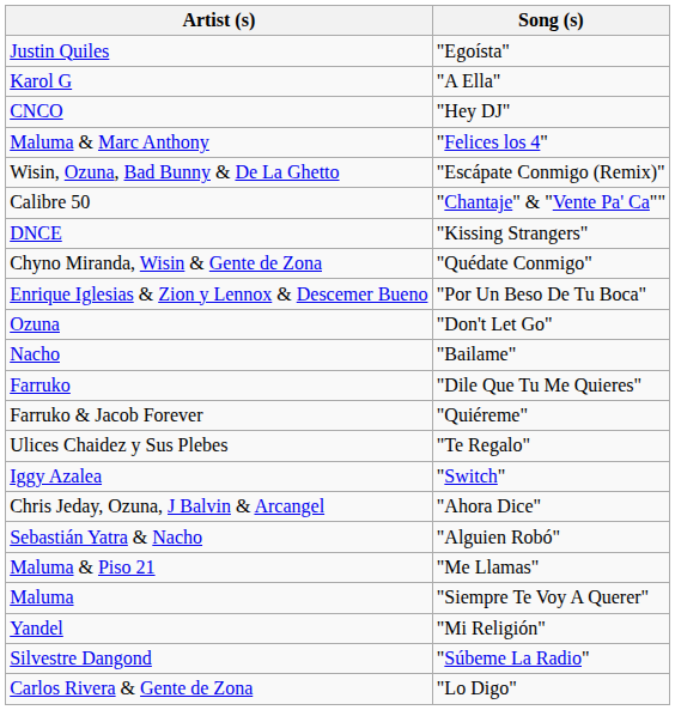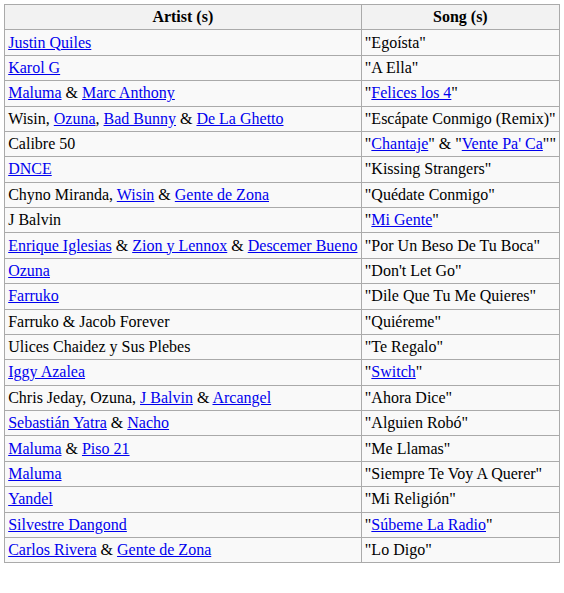 <table class="wikitable">
 <tr>
 <th>Artist (s)</th>
 <th>Song (s)</th>
 </tr>
 <tr>
 <td><a href='#'>Justin Quiles</a></td>
 <td>"Egoísta"</td>
 </tr>
 <tr>
 <td><a href='#'>Karol G</a></td>
 <td>"A Ella"</td>
-</tr>
-<tr>
-<td><a href='#'>CNCO</a></td>
-<td>"Hey DJ"</td>
 </tr>
 <tr>
 <td><a href='#'>Maluma</a> & <a href='#'>Marc Anthony</a></td>
 <td>"<a href='#'>Felices los 4</a>"</td>
 </tr>
 <tr>
 <td>Wisin, <a href='#'>Ozuna</a>, <a href='#'>Bad Bunny</a> & <a href='#'>De La Ghetto</a></td>
 <td>"Escápate Conmigo (Remix)"</td>
 </tr>
 <tr>
 <td>Calibre 50</td>
 <td>"<a href='#'>Chantaje</a>" & "<a href='#'>Vente Pa' Ca</a>""</td>
 </tr>
 <tr>
 <td><a href='#'>DNCE</a></td>
 <td>"Kissing Strangers"</td>
 </tr>
 <tr>
 <td>Chyno Miranda, <a href='#'>Wisin</a> & <a href='#'>Gente de Zona</a></td>
 <td>"Quédate Conmigo"</td>
 </tr>
 <tr>
+<td>J Balvin</td>
+<td>"<a href='#'>Mi Gente</a>"</td>
+</tr>
+<tr>
 <td><a href='#'>Enrique Iglesias</a> & <a href='#'>Zion y Lennox</a> & <a href='#'>Descemer Bueno</a></td>
 <td>"Por Un Beso De Tu Boca"</td>
 </tr>
 <tr>
 <td><a href='#'>Ozuna</a></td>
 <td>"Don't Let Go"</td>
-</tr>
-<tr>
-<td><a href='#'>Nacho</a></td>
-<td>"Bailame"</td>
 </tr>
 <tr>
 <td><a href='#'>Farruko</a></td>
 <td>"Dile Que Tu Me Quieres"</td>
 </tr>
 <tr>
 <td>Farruko & Jacob Forever</td>
 <td>"Quiéreme"</td>
 </tr>
 <tr>
 <td>Ulices Chaidez y Sus Plebes</td>
 <td>"Te Regalo"</td>
 </tr>
 <tr>
 <td><a href='#'>Iggy Azalea</a></td>
 <td>"<a href='#'>Switch</a>"</td>
 </tr>
 <tr>
 <td>Chris Jeday, Ozuna, <a href='#'>J Balvin</a> & <a href='#'>Arcangel</a></td>
 <td>"Ahora Dice"</td>
 </tr>
 <tr>
 <td><a href='#'>Sebastián Yatra</a> & <a href='#'>Nacho</a></td>
 <td>"Alguien Robó"</td>
 </tr>
 <tr>
 <td><a href='#'>Maluma</a> & <a href='#'>Piso 21</a></td>
 <td>"Me Llamas"</td>
 </tr>
 <tr>
 <td><a href='#'>Maluma</a></td>
 <td>"Siempre Te Voy A Querer"</td>
 </tr>
 <tr>
 <td><a href='#'>Yandel</a></td>
 <td>"Mi Religión"</td>
 </tr>
 <tr>
 <td><a href='#'>Silvestre Dangond</a></td>
 <td>"<a href='#'>Súbeme La Radio</a>"</td>
 </tr>
 <tr>
 <td><a href='#'>Carlos Rivera</a> & <a href='#'>Gente de Zona</a></td>
 <td>"Lo Digo"</td>
 </tr>
 </table>
